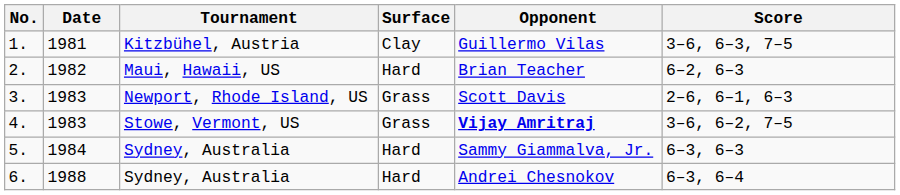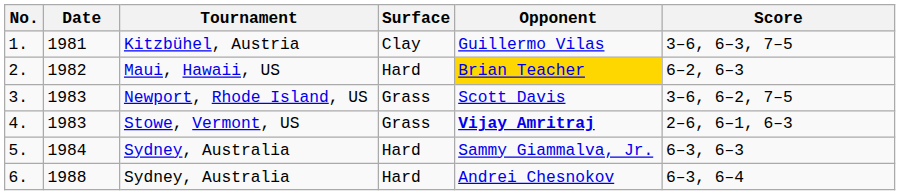 <table class="sortable wikitable">
 <tr>
 <th style="width:25px">No.</th>
 <th style="width:55px">Date</th>
 <th style="width:200px">Tournament</th>
 <th style="width:55px">Surface</th>
 <th style="width:160px">Opponent</th>
 <th style="width:180px" class="unsortable">Score</th>
 </tr>
 <tr>
 <td>1.</td>
 <td>1981</td>
 <td><a href='#'>Kitzbühel</a>, Austria</td>
 <td>Clay</td>
 <td> <a href='#'>Guillermo Vilas</a></td>
 <td>3–6, 6–3, 7–5</td>
 </tr>
 <tr>
 <td>2.</td>
 <td>1982</td>
 <td><a href='#'>Maui</a>, <a href='#'>Hawaii</a>, US</td>
 <td>Hard</td>
-<td> <a href='#'>Brian Teacher</a></td>
+<td style="background: gold;"> <a href='#'>Brian Teacher</a></td>
 <td>6–2, 6–3</td>
 </tr>
 <tr>
 <td>3.</td>
 <td>1983</td>
 <td><a href='#'>Newport</a>, <a href='#'>Rhode Island</a>, US</td>
 <td>Grass</td>
 <td> <a href='#'>Scott Davis</a></td>
-<td>2–6, 6–1, 6–3</td>
+<td>3–6, 6–2, 7–5</td>
 </tr>
 <tr>
 <td>4.</td>
 <td>1983</td>
 <td><a href='#'>Stowe</a>, <a href='#'>Vermont</a>, US</td>
 <td>Grass</td>
 <td><strong> <a href='#'>Vijay Amritraj</a></strong></td>
-<td>3–6, 6–2, 7–5</td>
+<td>2–6, 6–1, 6–3</td>
 </tr>
 <tr>
 <td>5.</td>
 <td>1984</td>
 <td><a href='#'>Sydney</a>, Australia</td>
 <td>Hard</td>
 <td> <a href='#'>Sammy Giammalva, Jr.</a></td>
 <td>6–3, 6–3</td>
 </tr>
 <tr>
 <td>6.</td>
 <td>1988</td>
 <td>Sydney, Australia</td>
 <td>Hard</td>
 <td> <a href='#'>Andrei Chesnokov</a></td>
 <td>6–3, 6–4</td>
 </tr>
 </table>
